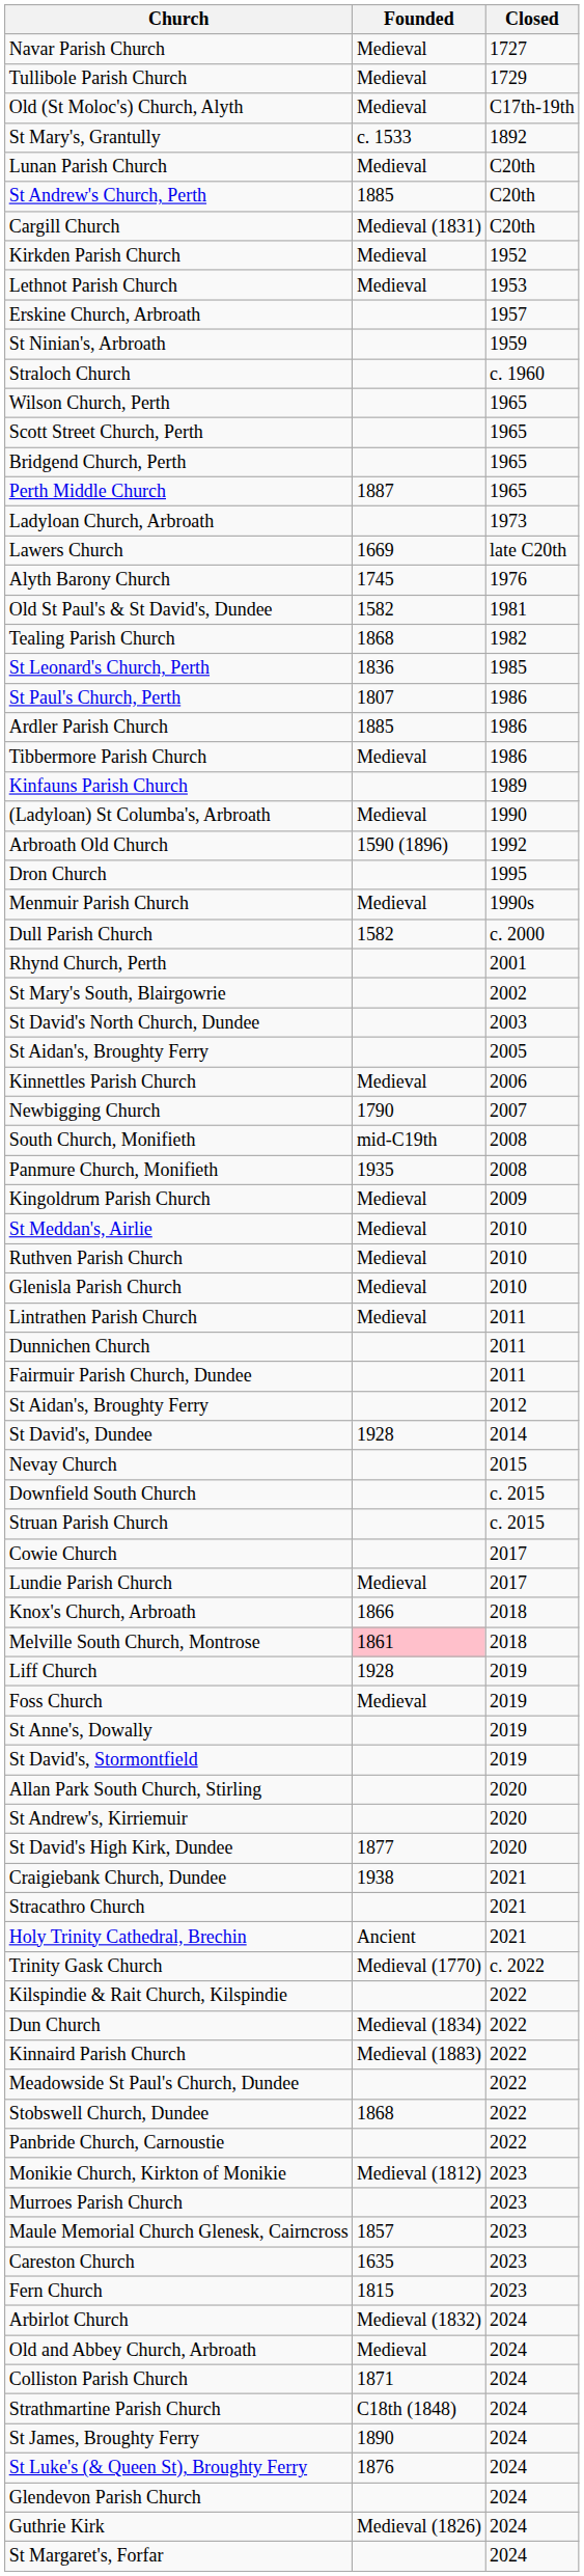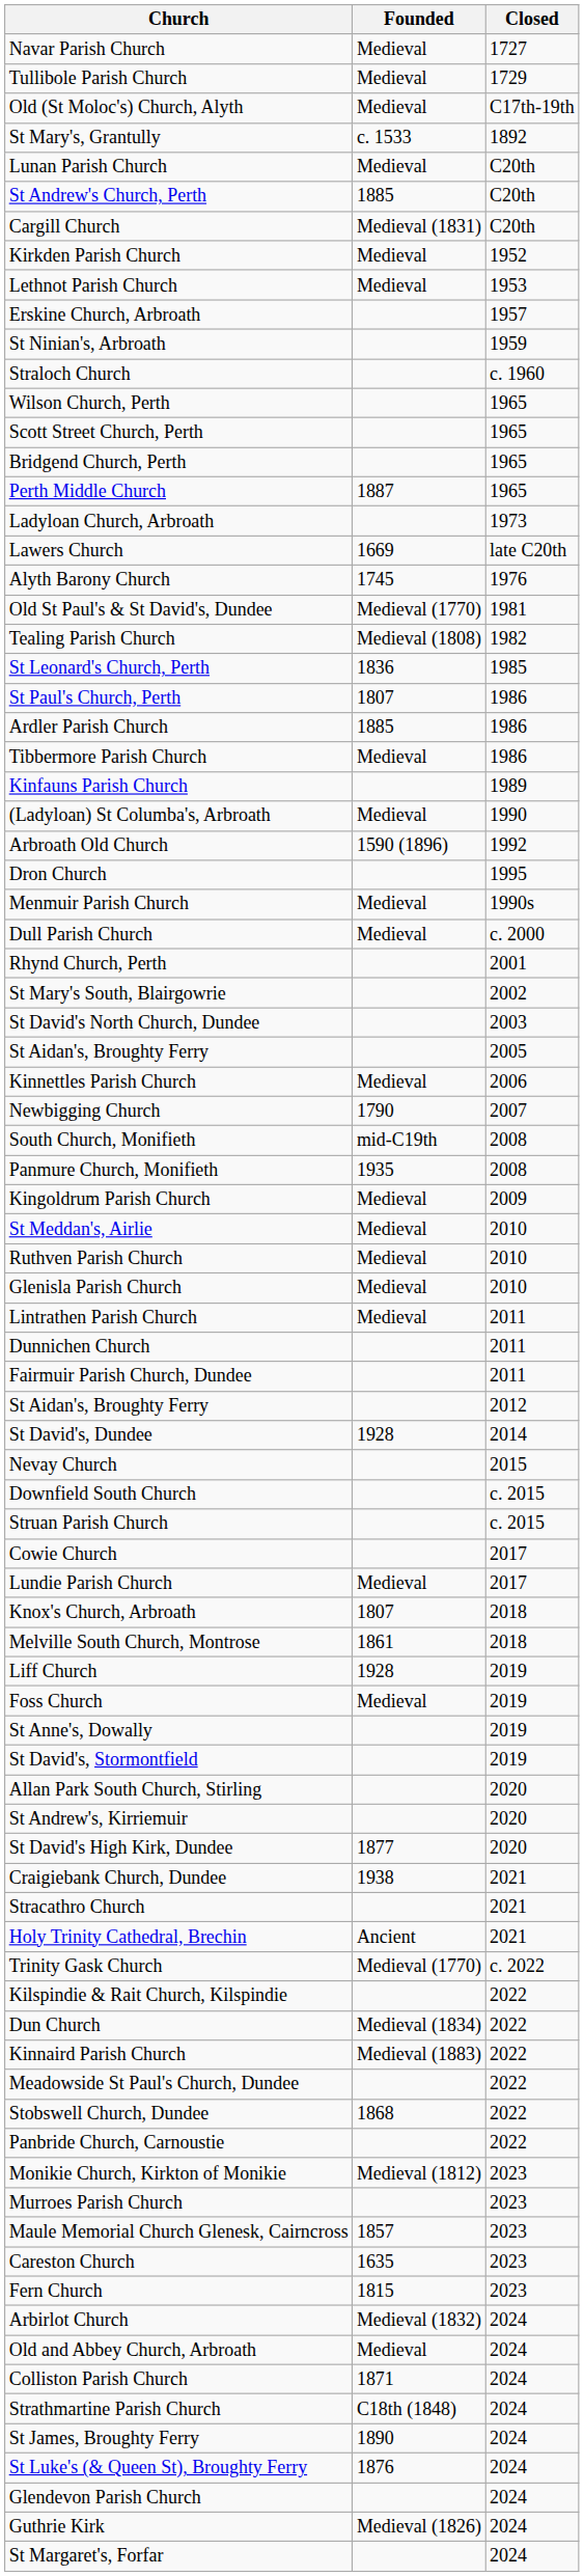 <table class="wikitable">
 <tr>
 <th>Church</th>
 <th>Founded</th>
 <th>Closed</th>
 </tr>
 <tr>
 <td>Navar Parish Church</td>
 <td>Medieval</td>
 <td>1727</td>
 </tr>
 <tr>
 <td>Tullibole Parish Church</td>
 <td>Medieval</td>
 <td>1729</td>
 </tr>
 <tr>
 <td>Old (St Moloc's) Church, Alyth</td>
 <td>Medieval</td>
 <td>C17th-19th</td>
 </tr>
 <tr>
 <td>St Mary's, Grantully</td>
 <td>c. 1533</td>
 <td>1892</td>
 </tr>
 <tr>
 <td>Lunan Parish Church</td>
 <td>Medieval</td>
 <td>C20th</td>
 </tr>
 <tr>
 <td><a href='#'>St Andrew's Church, Perth</a></td>
 <td>1885</td>
 <td>C20th</td>
 </tr>
 <tr>
 <td>Cargill Church</td>
 <td>Medieval (1831)</td>
 <td>C20th</td>
 </tr>
 <tr>
 <td>Kirkden Parish Church</td>
 <td>Medieval</td>
 <td>1952</td>
 </tr>
 <tr>
 <td>Lethnot Parish Church</td>
 <td>Medieval</td>
 <td>1953</td>
 </tr>
 <tr>
 <td>Erskine Church, Arbroath</td>
 <td></td>
 <td>1957</td>
 </tr>
 <tr>
 <td>St Ninian's, Arbroath</td>
 <td></td>
 <td>1959</td>
 </tr>
 <tr>
 <td>Straloch Church</td>
 <td></td>
 <td>c. 1960</td>
 </tr>
 <tr>
 <td>Wilson Church, Perth</td>
 <td></td>
 <td>1965</td>
 </tr>
 <tr>
 <td>Scott Street Church, Perth</td>
 <td></td>
 <td>1965</td>
 </tr>
 <tr>
 <td>Bridgend Church, Perth</td>
 <td></td>
 <td>1965</td>
 </tr>
 <tr>
 <td><a href='#'>Perth Middle Church</a></td>
 <td>1887</td>
 <td>1965</td>
 </tr>
 <tr>
 <td>Ladyloan Church, Arbroath</td>
 <td></td>
 <td>1973</td>
 </tr>
 <tr>
 <td>Lawers Church</td>
 <td>1669</td>
 <td>late C20th</td>
 </tr>
 <tr>
 <td>Alyth Barony Church</td>
 <td>1745</td>
 <td>1976</td>
 </tr>
 <tr>
 <td>Old St Paul's & St David's, Dundee</td>
-<td>1582</td>
+<td>Medieval (1770)</td>
 <td>1981</td>
 </tr>
 <tr>
 <td>Tealing Parish Church</td>
-<td>1868</td>
+<td>Medieval (1808)</td>
 <td>1982</td>
 </tr>
 <tr>
 <td><a href='#'>St Leonard's Church, Perth</a></td>
 <td>1836</td>
 <td>1985</td>
 </tr>
 <tr>
 <td><a href='#'>St Paul's Church, Perth</a></td>
 <td>1807</td>
 <td>1986</td>
 </tr>
 <tr>
 <td>Ardler Parish Church</td>
 <td>1885</td>
 <td>1986</td>
 </tr>
 <tr>
 <td>Tibbermore Parish Church</td>
 <td>Medieval</td>
 <td>1986</td>
 </tr>
 <tr>
 <td><a href='#'>Kinfauns Parish Church</a></td>
 <td></td>
 <td>1989</td>
 </tr>
 <tr>
 <td>(Ladyloan) St Columba's, Arbroath</td>
 <td>Medieval</td>
 <td>1990</td>
 </tr>
 <tr>
 <td>Arbroath Old Church</td>
 <td>1590 (1896)</td>
 <td>1992</td>
 </tr>
 <tr>
 <td>Dron Church</td>
 <td></td>
 <td>1995</td>
 </tr>
 <tr>
 <td>Menmuir Parish Church</td>
 <td>Medieval</td>
 <td>1990s</td>
 </tr>
 <tr>
 <td>Dull Parish Church</td>
-<td>1582</td>
+<td>Medieval</td>
 <td>c. 2000</td>
 </tr>
 <tr>
 <td>Rhynd Church, Perth</td>
 <td></td>
 <td>2001</td>
 </tr>
 <tr>
 <td>St Mary's South, Blairgowrie</td>
 <td></td>
 <td>2002</td>
 </tr>
 <tr>
 <td>St David's North Church, Dundee</td>
 <td></td>
 <td>2003</td>
 </tr>
 <tr>
 <td>St Aidan's, Broughty Ferry</td>
 <td></td>
 <td>2005</td>
 </tr>
 <tr>
 <td>Kinnettles Parish Church</td>
 <td>Medieval</td>
 <td>2006</td>
 </tr>
 <tr>
 <td>Newbigging Church</td>
 <td>1790</td>
 <td>2007</td>
 </tr>
 <tr>
 <td>South Church, Monifieth</td>
 <td>mid-C19th</td>
 <td>2008</td>
 </tr>
 <tr>
 <td>Panmure Church, Monifieth</td>
 <td>1935</td>
 <td>2008</td>
 </tr>
 <tr>
 <td>Kingoldrum Parish Church</td>
 <td>Medieval</td>
 <td>2009</td>
 </tr>
 <tr>
 <td><a href='#'>St Meddan's, Airlie</a></td>
 <td>Medieval</td>
 <td>2010</td>
 </tr>
 <tr>
 <td>Ruthven Parish Church</td>
 <td>Medieval</td>
 <td>2010</td>
 </tr>
 <tr>
 <td>Glenisla Parish Church</td>
 <td>Medieval</td>
 <td>2010</td>
 </tr>
 <tr>
 <td>Lintrathen Parish Church</td>
 <td>Medieval</td>
 <td>2011</td>
 </tr>
 <tr>
 <td>Dunnichen Church</td>
 <td></td>
 <td>2011</td>
 </tr>
 <tr>
 <td>Fairmuir Parish Church, Dundee</td>
 <td></td>
 <td>2011</td>
 </tr>
 <tr>
 <td>St Aidan's, Broughty Ferry</td>
 <td></td>
 <td>2012</td>
 </tr>
 <tr>
 <td>St David's, Dundee</td>
 <td>1928</td>
 <td>2014</td>
 </tr>
 <tr>
 <td>Nevay Church</td>
 <td></td>
 <td>2015</td>
 </tr>
 <tr>
 <td>Downfield South Church</td>
 <td></td>
 <td>c. 2015</td>
 </tr>
 <tr>
 <td>Struan Parish Church</td>
 <td></td>
 <td>c. 2015</td>
 </tr>
 <tr>
 <td>Cowie Church</td>
 <td></td>
 <td>2017</td>
 </tr>
 <tr>
 <td>Lundie Parish Church</td>
 <td>Medieval</td>
 <td>2017</td>
 </tr>
 <tr>
 <td>Knox's Church, Arbroath</td>
-<td>1866</td>
+<td>1807</td>
 <td>2018</td>
 </tr>
 <tr>
 <td>Melville South Church, Montrose</td>
-<td style="background: pink;">1861</td>
+<td>1861</td>
 <td>2018</td>
 </tr>
 <tr>
 <td>Liff Church</td>
 <td>1928</td>
 <td>2019</td>
 </tr>
 <tr>
 <td>Foss Church</td>
 <td>Medieval</td>
 <td>2019</td>
 </tr>
 <tr>
 <td>St Anne's, Dowally</td>
 <td></td>
 <td>2019</td>
 </tr>
 <tr>
 <td>St David's, <a href='#'>Stormontfield</a></td>
 <td></td>
 <td>2019</td>
 </tr>
 <tr>
 <td>Allan Park South Church, Stirling</td>
 <td></td>
 <td>2020</td>
 </tr>
 <tr>
 <td>St Andrew's, Kirriemuir</td>
 <td></td>
 <td>2020</td>
 </tr>
 <tr>
 <td>St David's High Kirk, Dundee</td>
 <td>1877</td>
 <td>2020</td>
 </tr>
 <tr>
 <td>Craigiebank Church, Dundee</td>
 <td>1938</td>
 <td>2021</td>
 </tr>
 <tr>
 <td>Stracathro Church</td>
 <td></td>
 <td>2021</td>
 </tr>
 <tr>
 <td><a href='#'>Holy Trinity Cathedral, Brechin</a></td>
 <td>Ancient</td>
 <td>2021</td>
 </tr>
 <tr>
 <td>Trinity Gask Church</td>
 <td>Medieval (1770)</td>
 <td>c. 2022</td>
 </tr>
 <tr>
 <td>Kilspindie & Rait Church, Kilspindie</td>
 <td></td>
 <td>2022</td>
 </tr>
 <tr>
 <td>Dun Church</td>
 <td>Medieval (1834)</td>
 <td>2022</td>
 </tr>
 <tr>
 <td>Kinnaird Parish Church</td>
 <td>Medieval (1883)</td>
 <td>2022</td>
 </tr>
 <tr>
 <td>Meadowside St Paul's Church, Dundee</td>
 <td></td>
 <td>2022</td>
 </tr>
 <tr>
 <td>Stobswell Church, Dundee</td>
 <td>1868</td>
 <td>2022</td>
 </tr>
 <tr>
 <td>Panbride Church, Carnoustie</td>
 <td></td>
 <td>2022</td>
 </tr>
 <tr>
 <td>Monikie Church, Kirkton of Monikie</td>
 <td>Medieval (1812)</td>
 <td>2023</td>
 </tr>
 <tr>
 <td>Murroes Parish Church</td>
 <td></td>
 <td>2023</td>
 </tr>
 <tr>
 <td>Maule Memorial Church Glenesk, Cairncross</td>
 <td>1857</td>
 <td>2023</td>
 </tr>
 <tr>
 <td>Careston Church</td>
 <td>1635</td>
 <td>2023</td>
 </tr>
 <tr>
 <td>Fern Church</td>
 <td>1815</td>
 <td>2023</td>
 </tr>
 <tr>
 <td>Arbirlot Church</td>
 <td>Medieval (1832)</td>
 <td>2024</td>
 </tr>
 <tr>
 <td>Old and Abbey Church, Arbroath</td>
 <td>Medieval</td>
 <td>2024</td>
 </tr>
 <tr>
 <td>Colliston Parish Church</td>
 <td>1871</td>
 <td>2024</td>
 </tr>
 <tr>
 <td>Strathmartine Parish Church</td>
 <td>C18th (1848)</td>
 <td>2024</td>
 </tr>
 <tr>
 <td>St James, Broughty Ferry</td>
 <td>1890</td>
 <td>2024</td>
 </tr>
 <tr>
 <td><a href='#'>St Luke's (& Queen St), Broughty Ferry</a></td>
 <td>1876</td>
 <td>2024</td>
 </tr>
 <tr>
 <td>Glendevon Parish Church</td>
 <td></td>
 <td>2024</td>
 </tr>
 <tr>
 <td>Guthrie Kirk</td>
 <td>Medieval (1826)</td>
 <td>2024</td>
 </tr>
 <tr>
 <td>St Margaret's, Forfar</td>
 <td></td>
 <td>2024</td>
 </tr>
 </table>
